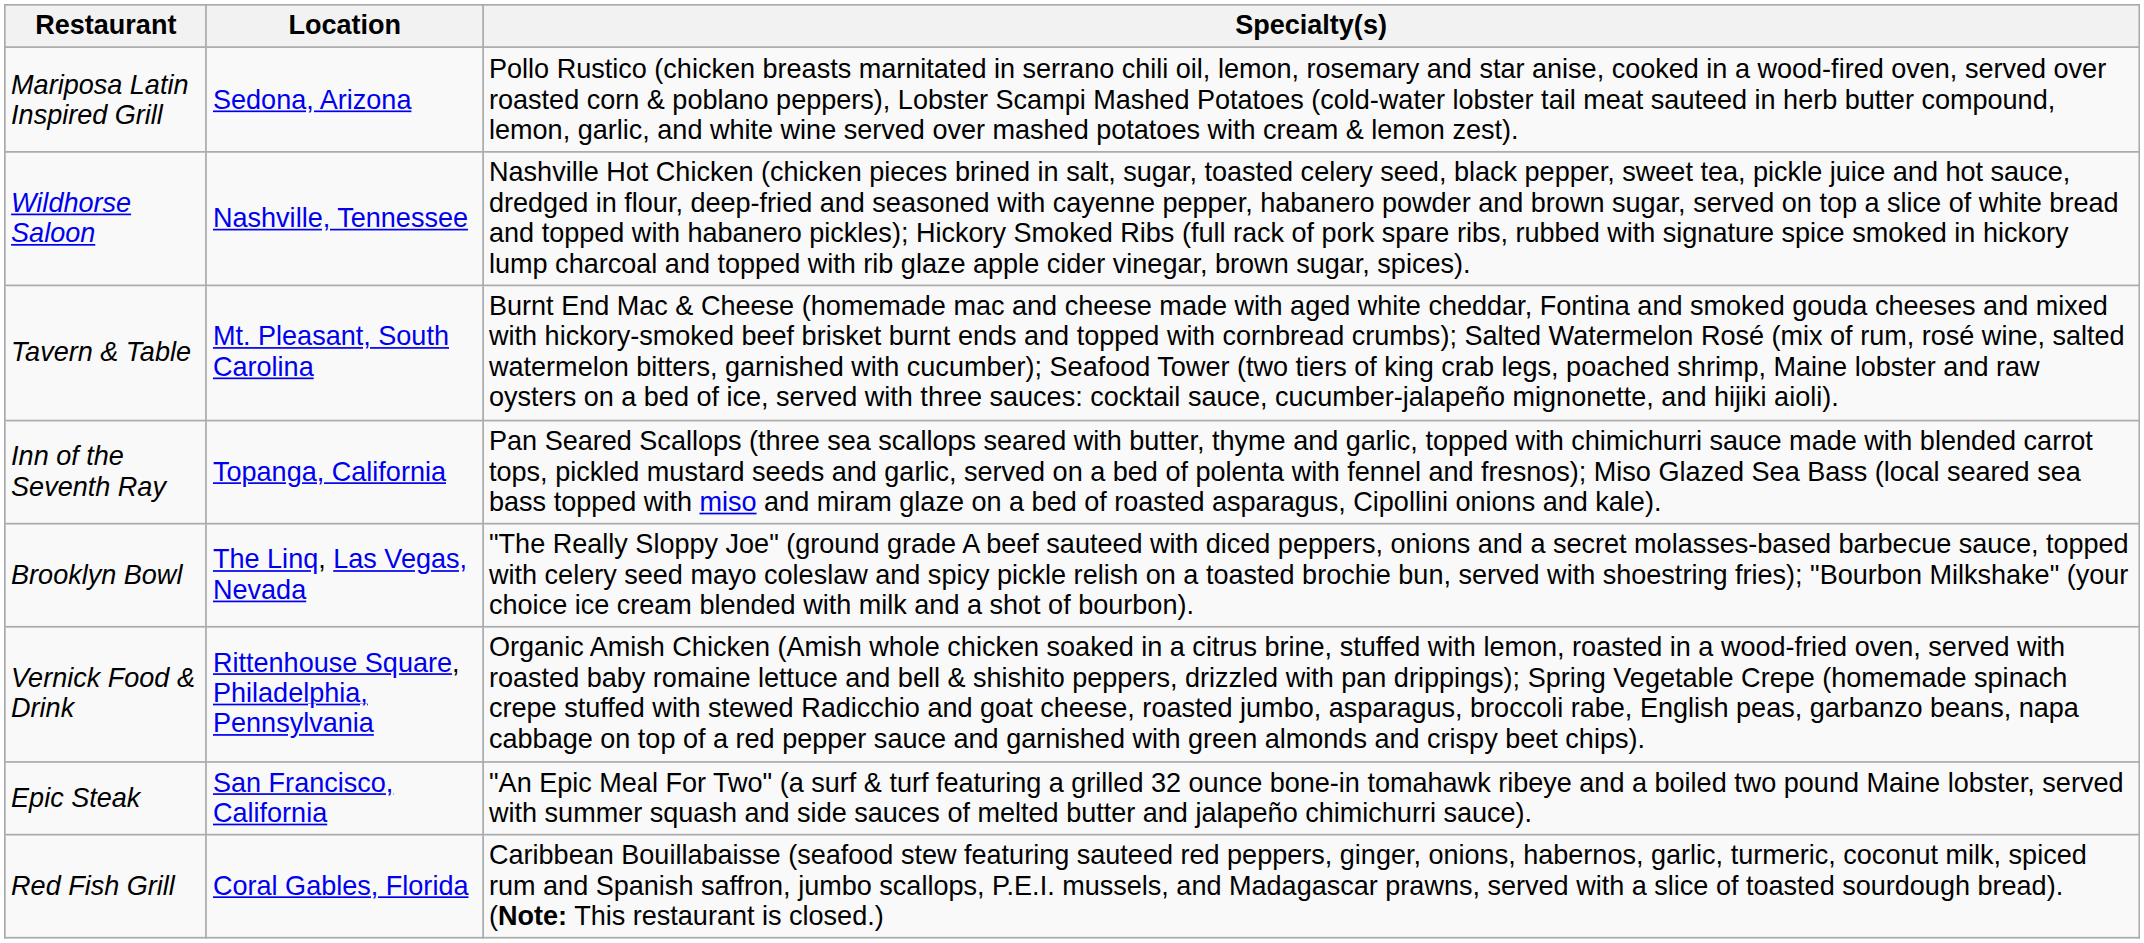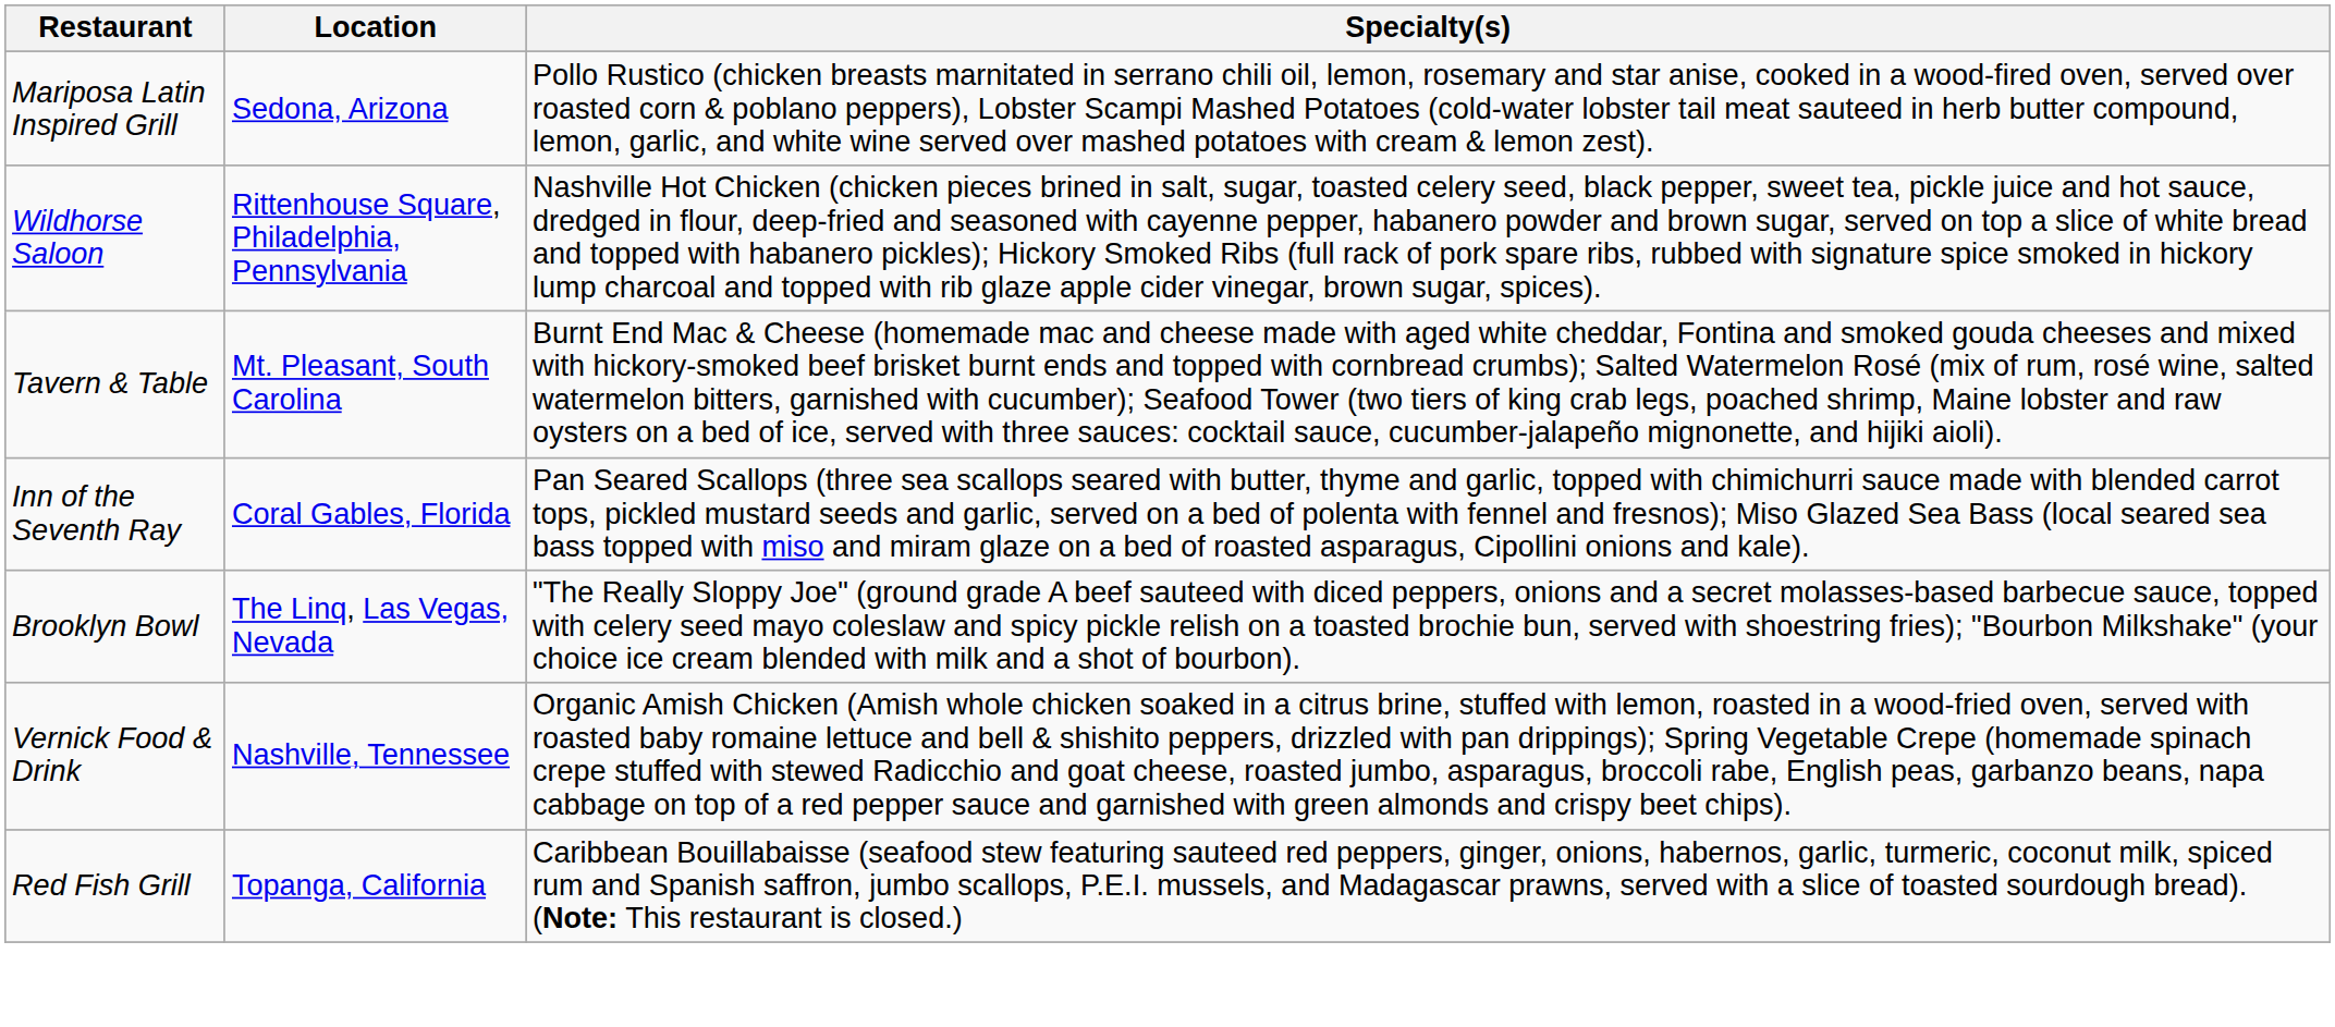 <table class="wikitable" style="width:100%;">
 <tr>
 <th>Restaurant</th>
 <th>Location</th>
 <th>Specialty(s)</th>
 </tr>
 <tr>
 <td><em>Mariposa Latin Inspired Grill</em></td>
 <td><a href='#'>Sedona, Arizona</a></td>
 <td>Pollo Rustico (chicken breasts marnitated in serrano chili oil, lemon, rosemary and star anise, cooked in a wood-fired oven, served over roasted corn & poblano peppers), Lobster Scampi Mashed Potatoes (cold-water lobster tail meat sauteed in herb butter compound, lemon, garlic, and white wine served over mashed potatoes with cream & lemon zest).</td>
 </tr>
 <tr>
 <td><em><a href='#'>Wildhorse Saloon</a></em></td>
-<td><a href='#'>Nashville, Tennessee</a></td>
+<td><a href='#'>Rittenhouse Square</a>, <a href='#'>Philadelphia, Pennsylvania</a></td>
 <td>Nashville Hot Chicken (chicken pieces brined in salt, sugar, toasted celery seed, black pepper, sweet tea, pickle juice and hot sauce, dredged in flour, deep-fried and seasoned with cayenne pepper, habanero powder and brown sugar, served on top a slice of white bread and topped with habanero pickles); Hickory Smoked Ribs (full rack of pork spare ribs, rubbed with signature spice smoked in hickory lump charcoal and topped with rib glaze apple cider vinegar, brown sugar, spices).</td>
 </tr>
 <tr>
 <td><em>Tavern & Table</em></td>
 <td><a href='#'>Mt. Pleasant, South Carolina</a></td>
 <td>Burnt End Mac & Cheese (homemade mac and cheese made with aged white cheddar, Fontina and smoked gouda cheeses and mixed with hickory-smoked beef brisket burnt ends and topped with cornbread crumbs); Salted Watermelon Rosé (mix of rum, rosé wine, salted watermelon bitters, garnished with cucumber); Seafood Tower (two tiers of king crab legs, poached shrimp, Maine lobster and raw oysters on a bed of ice, served with three sauces: cocktail sauce, cucumber-jalapeño mignonette, and hijiki aioli).</td>
 </tr>
 <tr>
 <td><em>Inn of the Seventh Ray</em></td>
-<td><a href='#'>Topanga, California</a></td>
+<td><a href='#'>Coral Gables, Florida</a></td>
 <td>Pan Seared Scallops (three sea scallops seared with butter, thyme and garlic, topped with chimichurri sauce made with blended carrot tops, pickled mustard seeds and garlic, served on a bed of polenta with fennel and fresnos); Miso Glazed Sea Bass (local seared sea bass topped with <a href='#'>miso</a> and miram glaze on a bed of roasted asparagus, Cipollini onions and kale).</td>
 </tr>
 <tr>
 <td><em>Brooklyn Bowl</em></td>
 <td><a href='#'>The Linq</a>, <a href='#'>Las Vegas, Nevada</a></td>
 <td>"The Really Sloppy Joe" (ground grade A beef sauteed with diced peppers, onions and a secret molasses-based barbecue sauce, topped with celery seed mayo coleslaw and spicy pickle relish on a toasted brochie bun, served with shoestring fries); "Bourbon Milkshake" (your choice ice cream blended with milk and a shot of bourbon).</td>
 </tr>
 <tr>
 <td><em>Vernick Food & Drink</em></td>
-<td><a href='#'>Rittenhouse Square</a>, <a href='#'>Philadelphia, Pennsylvania</a></td>
+<td><a href='#'>Nashville, Tennessee</a></td>
 <td>Organic Amish Chicken (Amish whole chicken soaked in a citrus brine, stuffed with lemon, roasted in a wood-fried oven, served with roasted baby romaine lettuce and bell & shishito peppers, drizzled with pan drippings); Spring Vegetable Crepe (homemade spinach crepe stuffed with stewed Radicchio and goat cheese, roasted jumbo, asparagus, broccoli rabe, English peas, garbanzo beans, napa cabbage on top of a red pepper sauce and garnished with green almonds and crispy beet chips).</td>
 </tr>
 <tr>
-<td><em>Epic Steak</em></td>
-<td><a href='#'>San Francisco, California</a></td>
-<td>"An Epic Meal For Two" (a surf & turf featuring a grilled 32 ounce bone-in tomahawk ribeye and a boiled two pound Maine lobster, served with summer squash and side sauces of melted butter and jalapeño chimichurri sauce).</td>
-</tr>
-<tr>
 <td><em>Red Fish Grill</em></td>
-<td><a href='#'>Coral Gables, Florida</a></td>
+<td><a href='#'>Topanga, California</a></td>
 <td>Caribbean Bouillabaisse (seafood stew featuring sauteed red peppers, ginger, onions, habernos, garlic, turmeric, coconut milk, spiced rum and Spanish saffron, jumbo scallops, P.E.I. mussels, and Madagascar prawns, served with a slice of toasted sourdough bread).<br>(<strong>Note:</strong> This restaurant is closed.)</td>
 </tr>
 </table>
